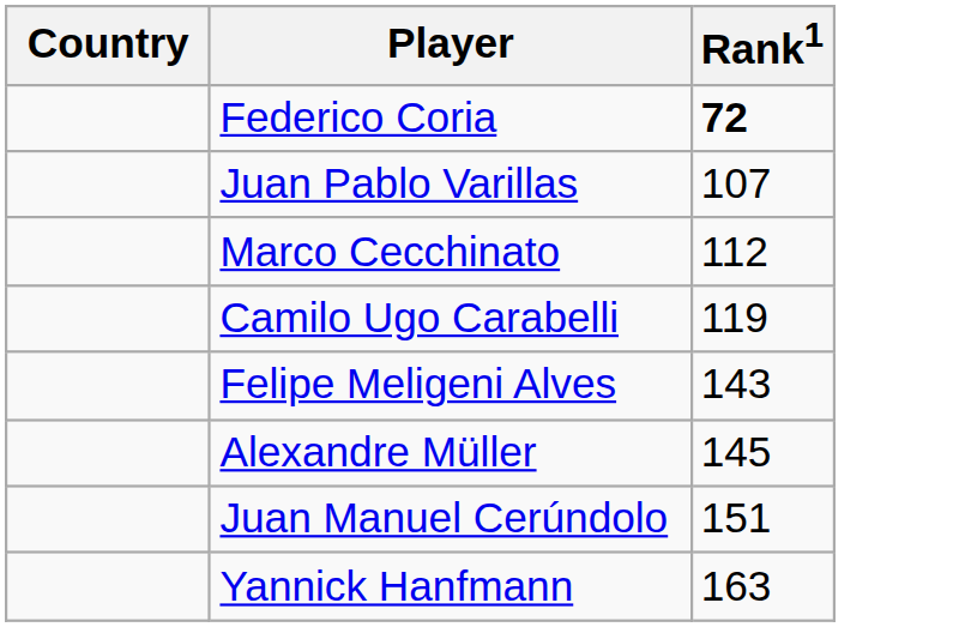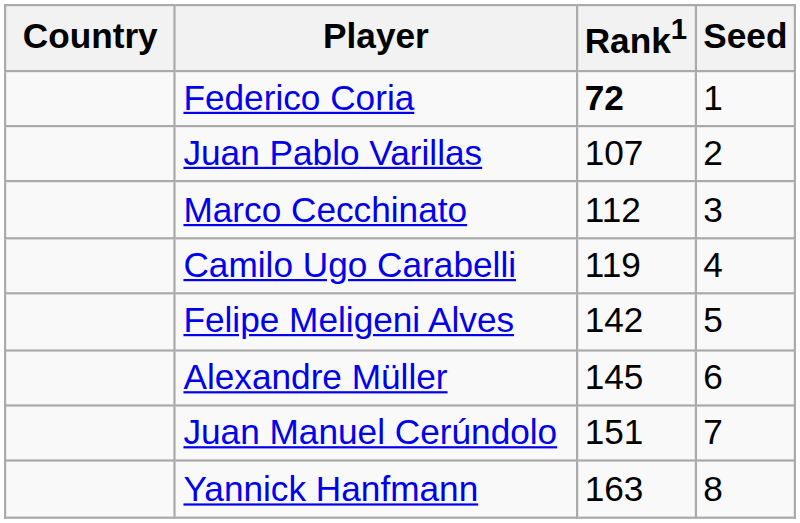 <table class="sortable wikitable">
 <tr>
 <th width="70">Country</th>
 <th width="175">Player</th>
 <th>Rank<sup>1</sup></th>
+<th>Seed</th>
 </tr>
 <tr>
 <td></td>
 <td><a href='#'>Federico Coria</a></td>
 <td><strong>72</strong></td>
+<td>1</td>
 </tr>
 <tr>
 <td></td>
 <td><a href='#'>Juan Pablo Varillas</a></td>
 <td>107</td>
+<td>2</td>
 </tr>
 <tr>
 <td></td>
 <td><a href='#'>Marco Cecchinato</a></td>
 <td>112</td>
+<td>3</td>
 </tr>
 <tr>
 <td></td>
 <td><a href='#'>Camilo Ugo Carabelli</a></td>
 <td>119</td>
+<td>4</td>
 </tr>
 <tr>
 <td></td>
 <td><a href='#'>Felipe Meligeni Alves</a></td>
-<td>143</td>
+<td>142</td>
+<td>5</td>
 </tr>
 <tr>
 <td></td>
 <td><a href='#'>Alexandre Müller</a></td>
 <td>145</td>
+<td>6</td>
 </tr>
 <tr>
 <td></td>
 <td><a href='#'>Juan Manuel Cerúndolo</a></td>
 <td>151</td>
+<td>7</td>
 </tr>
 <tr>
 <td></td>
 <td><a href='#'>Yannick Hanfmann</a></td>
 <td>163</td>
+<td>8</td>
 </tr>
 </table>
